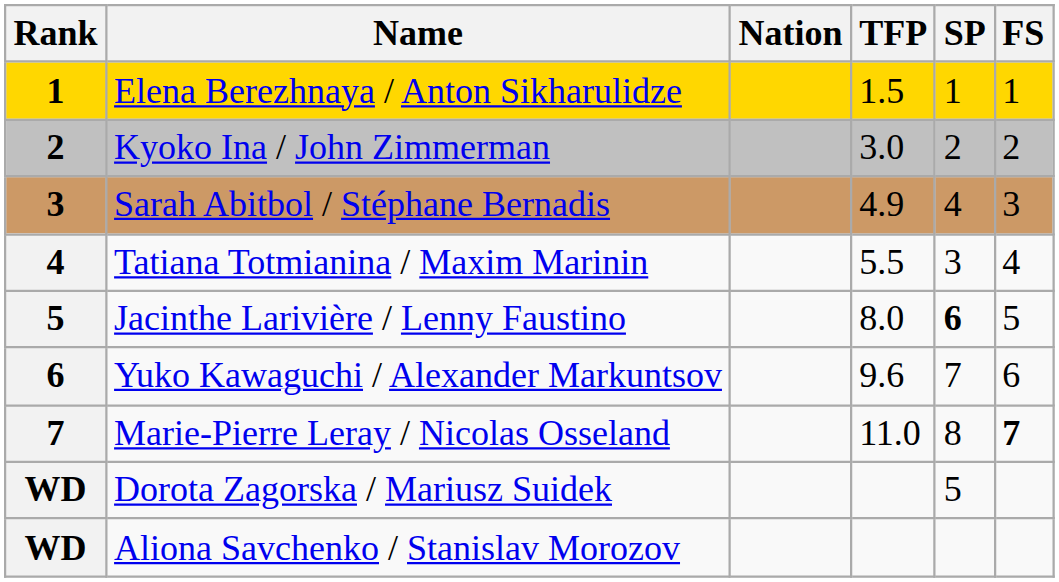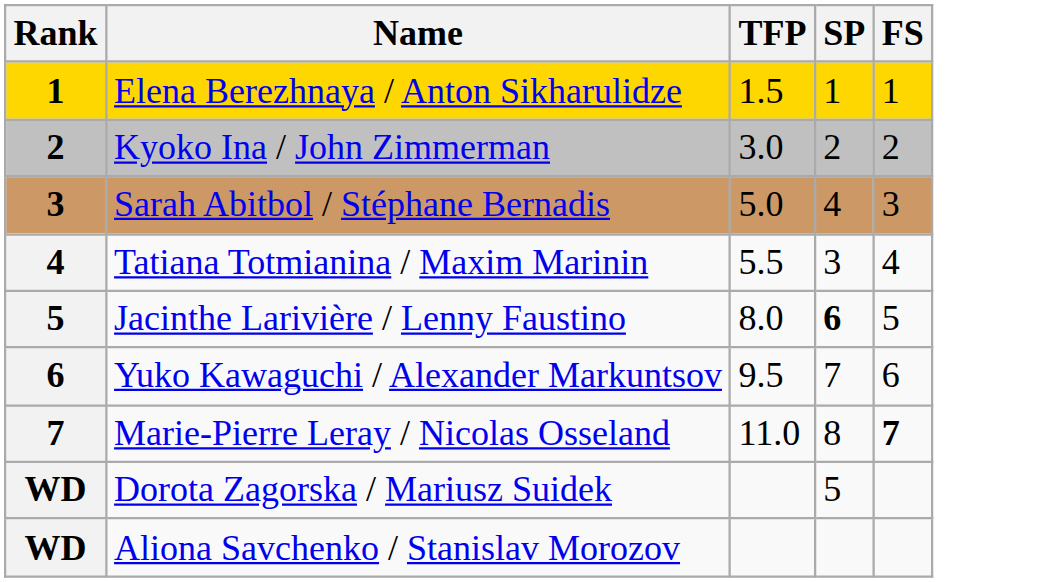 <table class="wikitable">
 <tr>
 <th>Rank</th>
 <th>Name</th>
-<th>Nation</th>
 <th>TFP</th>
 <th>SP</th>
 <th>FS</th>
 </tr>
 <tr bgcolor="gold">
 <td align="center"><strong>1</strong></td>
 <td><a href='#'>Elena Berezhnaya</a> / <a href='#'>Anton Sikharulidze</a></td>
-<td></td>
 <td>1.5</td>
 <td>1</td>
 <td>1</td>
 </tr>
 <tr bgcolor="silver">
 <td align="center"><strong>2</strong></td>
 <td><a href='#'>Kyoko Ina</a> / <a href='#'>John Zimmerman</a></td>
-<td></td>
 <td>3.0</td>
 <td>2</td>
 <td>2</td>
 </tr>
 <tr bgcolor="cc9966">
 <td align="center"><strong>3</strong></td>
 <td><a href='#'>Sarah Abitbol</a> / <a href='#'>Stéphane Bernadis</a></td>
-<td></td>
-<td>4.9</td>
+<td>5.0</td>
 <td>4</td>
 <td>3</td>
 </tr>
 <tr>
 <th>4</th>
 <td><a href='#'>Tatiana Totmianina</a> / <a href='#'>Maxim Marinin</a></td>
-<td></td>
 <td>5.5</td>
 <td>3</td>
 <td>4</td>
 </tr>
 <tr>
 <th>5</th>
 <td><a href='#'>Jacinthe Larivière</a> / <a href='#'>Lenny Faustino</a></td>
-<td></td>
 <td>8.0</td>
 <td><strong>6</strong></td>
 <td>5</td>
 </tr>
 <tr>
 <th>6</th>
 <td><a href='#'>Yuko Kawaguchi</a> / <a href='#'>Alexander Markuntsov</a></td>
-<td></td>
-<td>9.6</td>
+<td>9.5</td>
 <td>7</td>
 <td>6</td>
 </tr>
 <tr>
 <th>7</th>
 <td><a href='#'>Marie-Pierre Leray</a> / <a href='#'>Nicolas Osseland</a></td>
-<td></td>
 <td>11.0</td>
 <td>8</td>
 <td><strong>7</strong></td>
 </tr>
 <tr>
 <th>WD</th>
 <td><a href='#'>Dorota Zagorska</a> / <a href='#'>Mariusz Suidek</a></td>
-<td></td>
 <td></td>
 <td>5</td>
 <td></td>
 </tr>
 <tr>
 <th>WD</th>
 <td><a href='#'>Aliona Savchenko</a> / <a href='#'>Stanislav Morozov</a></td>
 <td></td>
 <td></td>
 <td></td>
-<td></td>
 </tr>
 </table>
